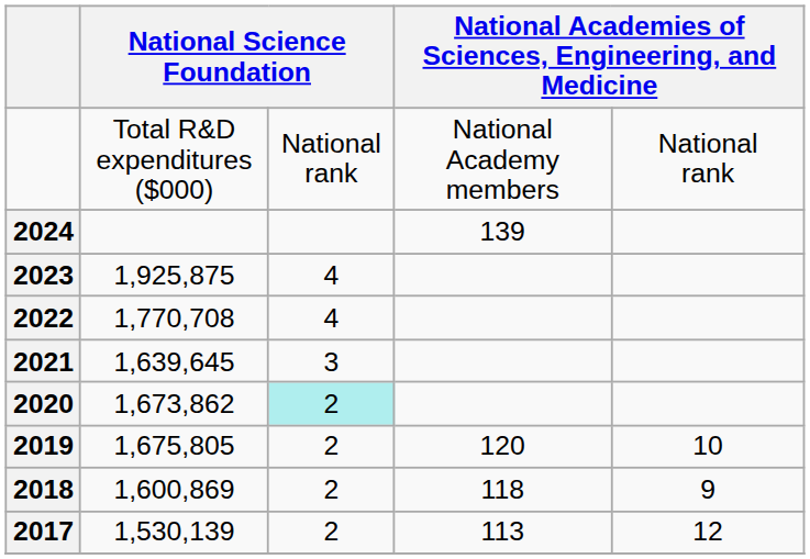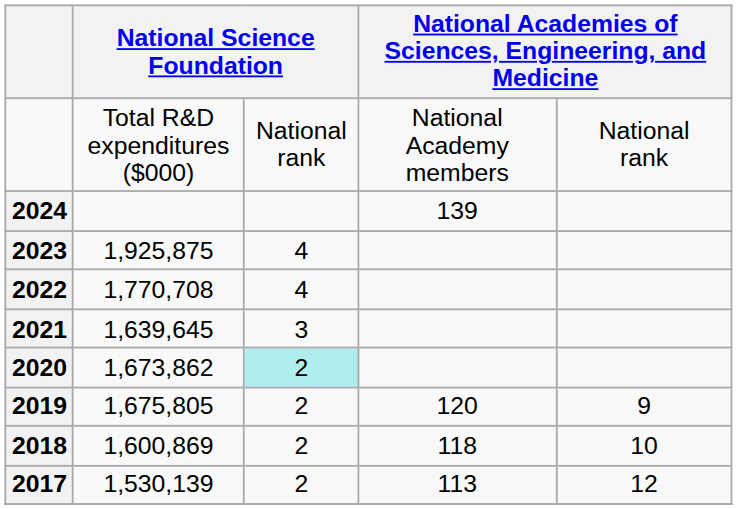 <table class="wikitable" style="width: 400px; font-size:85%; text-align:center; float:right; clear:right; margin-left:1em;">
 <tr>
 <th></th>
 <th colspan=2><a href='#'>National Science Foundation</a></th>
 <th colspan=2><a href='#'>National Academies of Sciences, Engineering, and Medicine</a></th>
 </tr>
 <tr>
 <td></td>
 <td>Total R&D<br>expenditures<br>($000)</td>
 <td>National<br> rank</td>
 <td>National<br> Academy<br> members</td>
 <td>National<br> rank</td>
 </tr>
 <tr>
 <th>2024</th>
 <td></td>
 <td></td>
 <td>139</td>
 <td></td>
 </tr>
 <tr>
 <th>2023</th>
 <td>1,925,875</td>
 <td>4</td>
 <td></td>
 <td></td>
 </tr>
 <tr>
 <th>2022</th>
 <td>1,770,708</td>
 <td>4</td>
 <td></td>
 <td></td>
 </tr>
 <tr>
 <th>2021</th>
 <td>1,639,645</td>
 <td>3</td>
 <td></td>
 <td></td>
 </tr>
 <tr>
 <th>2020</th>
 <td>1,673,862</td>
 <td style="background: paleturquoise;">2</td>
 <td></td>
 <td></td>
 </tr>
 <tr>
 <th>2019</th>
 <td>1,675,805</td>
 <td>2</td>
 <td>120</td>
-<td>10</td>
+<td>9</td>
 </tr>
 <tr>
 <th>2018</th>
 <td>1,600,869</td>
 <td>2</td>
 <td>118</td>
-<td>9</td>
+<td>10</td>
 </tr>
 <tr>
 <th>2017</th>
 <td>1,530,139</td>
 <td>2</td>
 <td>113</td>
 <td>12</td>
 </tr>
 <tr>
 </tr>
 <tr>
 </tr>
 </table>
